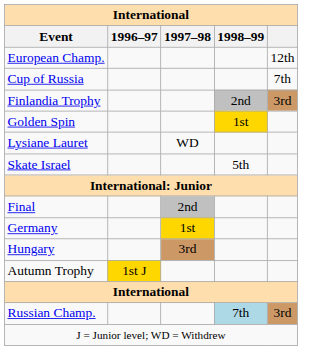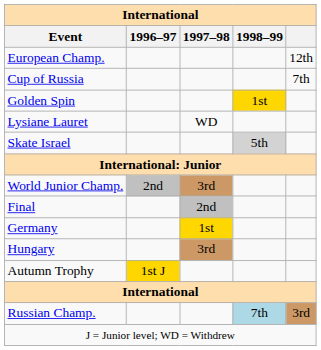 <table class="wikitable" style="text-align:center">
 <tr>
 <th style="background-color: #ffdead; " colspan=5 align=center>International</th>
 </tr>
 <tr>
 <th>Event</th>
 <th>1996–97</th>
 <th>1997–98</th>
 <th>1998–99</th>
 <th></th>
 </tr>
 <tr>
 <td align=left><a href='#'>European Champ.</a></td>
 <td></td>
 <td></td>
 <td></td>
 <td>12th</td>
 </tr>
 <tr>
 <td align=left> <a href='#'>Cup of Russia</a></td>
 <td></td>
 <td></td>
 <td></td>
 <td>7th</td>
 </tr>
 <tr>
-<td align=left><a href='#'>Finlandia Trophy</a></td>
-<td></td>
-<td></td>
-<td bgcolor=silver>2nd</td>
-<td bgcolor=cc9966>3rd</td>
-</tr>
-<tr>
 <td align=left><a href='#'>Golden Spin</a></td>
 <td></td>
 <td></td>
 <td bgcolor=gold>1st</td>
 <td></td>
 </tr>
 <tr>
 <td align=left><a href='#'>Lysiane Lauret</a></td>
 <td></td>
 <td>WD</td>
 <td></td>
 <td></td>
 </tr>
 <tr>
 <td align=left><a href='#'>Skate Israel</a></td>
 <td></td>
 <td></td>
-<td>5th</td>
+<td style="background: lightgrey;">5th</td>
 <td></td>
 </tr>
 <tr>
 <th style="background-color: #ffdead; " colspan=5 align=center>International: Junior</th>
+</tr>
+<tr>
+<td align=left><a href='#'>World Junior Champ.</a></td>
+<td bgcolor=silver>2nd</td>
+<td bgcolor=cc9966>3rd</td>
+<td></td>
+<td></td>
 </tr>
 <tr>
 <td align=left> <a href='#'>Final</a></td>
 <td></td>
 <td bgcolor=silver>2nd</td>
 <td></td>
 <td></td>
 </tr>
 <tr>
 <td align=left> <a href='#'>Germany</a></td>
 <td></td>
 <td bgcolor=gold>1st</td>
 <td></td>
 <td></td>
 </tr>
 <tr>
 <td align=left> <a href='#'>Hungary</a></td>
 <td></td>
 <td bgcolor=cc9966>3rd</td>
 <td></td>
 <td></td>
 </tr>
 <tr>
 <td align=left>Autumn Trophy</td>
 <td bgcolor=gold>1st J</td>
 <td></td>
 <td></td>
 <td></td>
 </tr>
 <tr>
 <th style="background-color: #ffdead; " colspan=5 align=center>International</th>
 </tr>
 <tr>
 <td align=left><a href='#'>Russian Champ.</a></td>
 <td></td>
 <td></td>
 <td style="background: lightblue;">7th</td>
 <td bgcolor=cc9966>3rd</td>
 </tr>
 <tr>
 <td colspan=5 align=center><small> J = Junior level; WD = Withdrew </small></td>
 </tr>
 </table>
